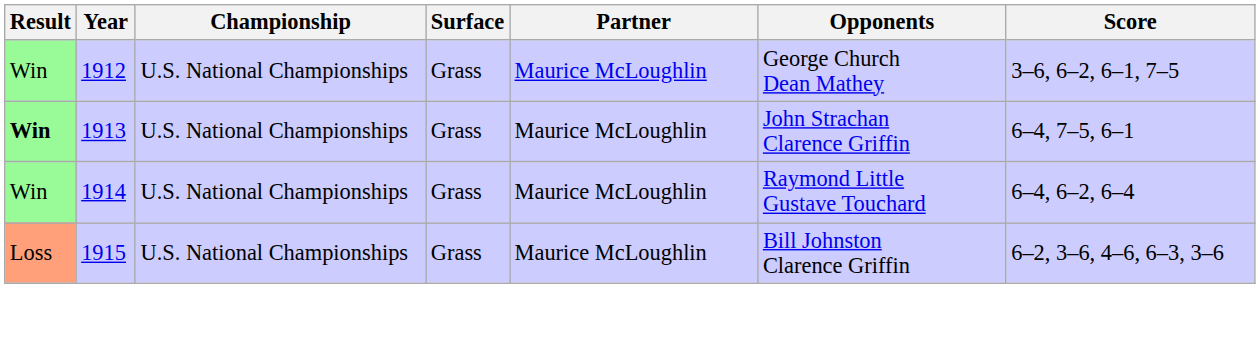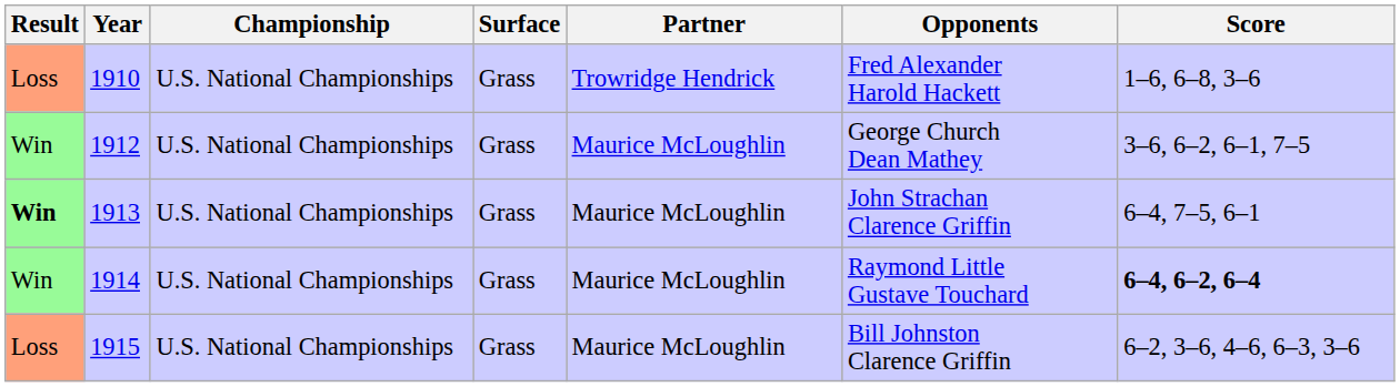 <table class="sortable wikitable">
 <tr>
 <th style="width:40px">Result</th>
 <th style="width:35px">Year</th>
 <th style="width:200px">Championship</th>
 <th style="width:50px">Surface</th>
 <th style="width:170px">Partner</th>
 <th style="width:170px">Opponents</th>
 <th style="width:170px" class="unsortable">Score</th>
+</tr>
+<tr style="background:#ccf;">
+<td style="background:#ffa07a;">Loss</td>
+<td><a href='#'>1910</a></td>
+<td>U.S. National Championships</td>
+<td>Grass</td>
+<td> <a href='#'>Trowridge Hendrick</a></td>
+<td> <a href='#'>Fred Alexander</a> <br>  <a href='#'>Harold Hackett</a></td>
+<td>1–6, 6–8, 3–6</td>
 </tr>
 <tr style="background:#ccf;">
 <td style="background:#98fb98;">Win</td>
 <td><a href='#'>1912</a></td>
 <td>U.S. National Championships</td>
 <td>Grass</td>
 <td> <a href='#'>Maurice McLoughlin</a></td>
 <td> George Church <br>  <a href='#'>Dean Mathey</a></td>
 <td>3–6, 6–2, 6–1, 7–5</td>
 </tr>
 <tr style="background:#ccf;">
 <td style="background:#98fb98;"><strong>Win</strong></td>
 <td><a href='#'>1913</a></td>
 <td>U.S. National Championships</td>
 <td>Grass</td>
 <td> Maurice McLoughlin</td>
 <td> <a href='#'>John Strachan</a> <br>  <a href='#'>Clarence Griffin</a></td>
 <td>6–4, 7–5, 6–1</td>
 </tr>
 <tr style="background:#ccf;">
 <td style="background:#98fb98;">Win</td>
 <td><a href='#'>1914</a></td>
 <td>U.S. National Championships</td>
 <td>Grass</td>
 <td> Maurice McLoughlin</td>
 <td> <a href='#'>Raymond Little</a> <br>  <a href='#'>Gustave Touchard</a></td>
-<td>6–4, 6–2, 6–4</td>
+<td><strong>6–4, 6–2, 6–4</strong></td>
 </tr>
 <tr style="background:#ccf;">
 <td style="background:#ffa07a;">Loss</td>
 <td><a href='#'>1915</a></td>
 <td>U.S. National Championships</td>
 <td>Grass</td>
 <td> Maurice McLoughlin</td>
 <td> <a href='#'>Bill Johnston</a> <br>  Clarence Griffin</td>
 <td>6–2, 3–6, 4–6, 6–3, 3–6</td>
 </tr>
 </table>
